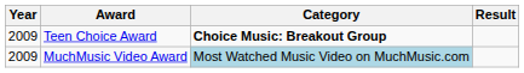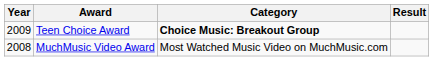 <table class="wikitable">
 <tr>
 <th>Year</th>
 <th>Award</th>
 <th>Category</th>
 <th>Result</th>
 </tr>
 <tr>
 <td>2009</td>
 <td><a href='#'>Teen Choice Award</a></td>
 <td><strong>Choice Music: Breakout Group</strong></td>
 <td></td>
 </tr>
 <tr>
-<td>2009</td>
+<td>2008</td>
 <td><a href='#'>MuchMusic Video Award</a></td>
-<td style="background: lightblue;">Most Watched Music Video on MuchMusic.com </td>
+<td>Most Watched Music Video on MuchMusic.com </td>
 <td></td>
 </tr>
 </table>
